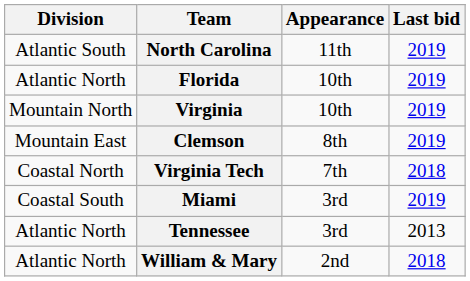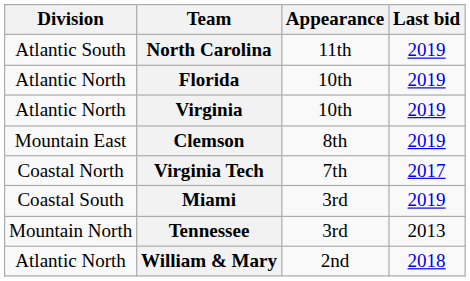 <table class="wikitable sortable" style="text-align:center">
 <tr>
 <th>Division</th>
 <th>Team</th>
 <th>Appearance</th>
 <th>Last bid</th>
 </tr>
 <tr>
 <td>Atlantic South</td>
 <th>North Carolina</th>
 <td>11th</td>
 <td><a href='#'>2019</a></td>
 </tr>
 <tr>
 <td>Atlantic North</td>
 <th>Florida</th>
 <td>10th</td>
 <td><a href='#'>2019</a></td>
 </tr>
 <tr>
-<td>Mountain North</td>
+<td>Atlantic North</td>
 <th>Virginia</th>
 <td>10th</td>
 <td><a href='#'>2019</a></td>
 </tr>
 <tr>
 <td>Mountain East</td>
 <th>Clemson</th>
 <td>8th</td>
 <td><a href='#'>2019</a></td>
 </tr>
 <tr>
 <td>Coastal North</td>
 <th>Virginia Tech</th>
 <td>7th</td>
-<td><a href='#'>2018</a></td>
+<td><a href='#'>2017</a></td>
 </tr>
 <tr>
 <td>Coastal South</td>
 <th>Miami</th>
 <td>3rd</td>
 <td><a href='#'>2019</a></td>
 </tr>
 <tr>
-<td>Atlantic North</td>
+<td>Mountain North</td>
 <th>Tennessee</th>
 <td>3rd</td>
 <td>2013</td>
 </tr>
 <tr>
 <td>Atlantic North</td>
 <th>William & Mary</th>
 <td>2nd</td>
 <td><a href='#'>2018</a></td>
 </tr>
 </table>
